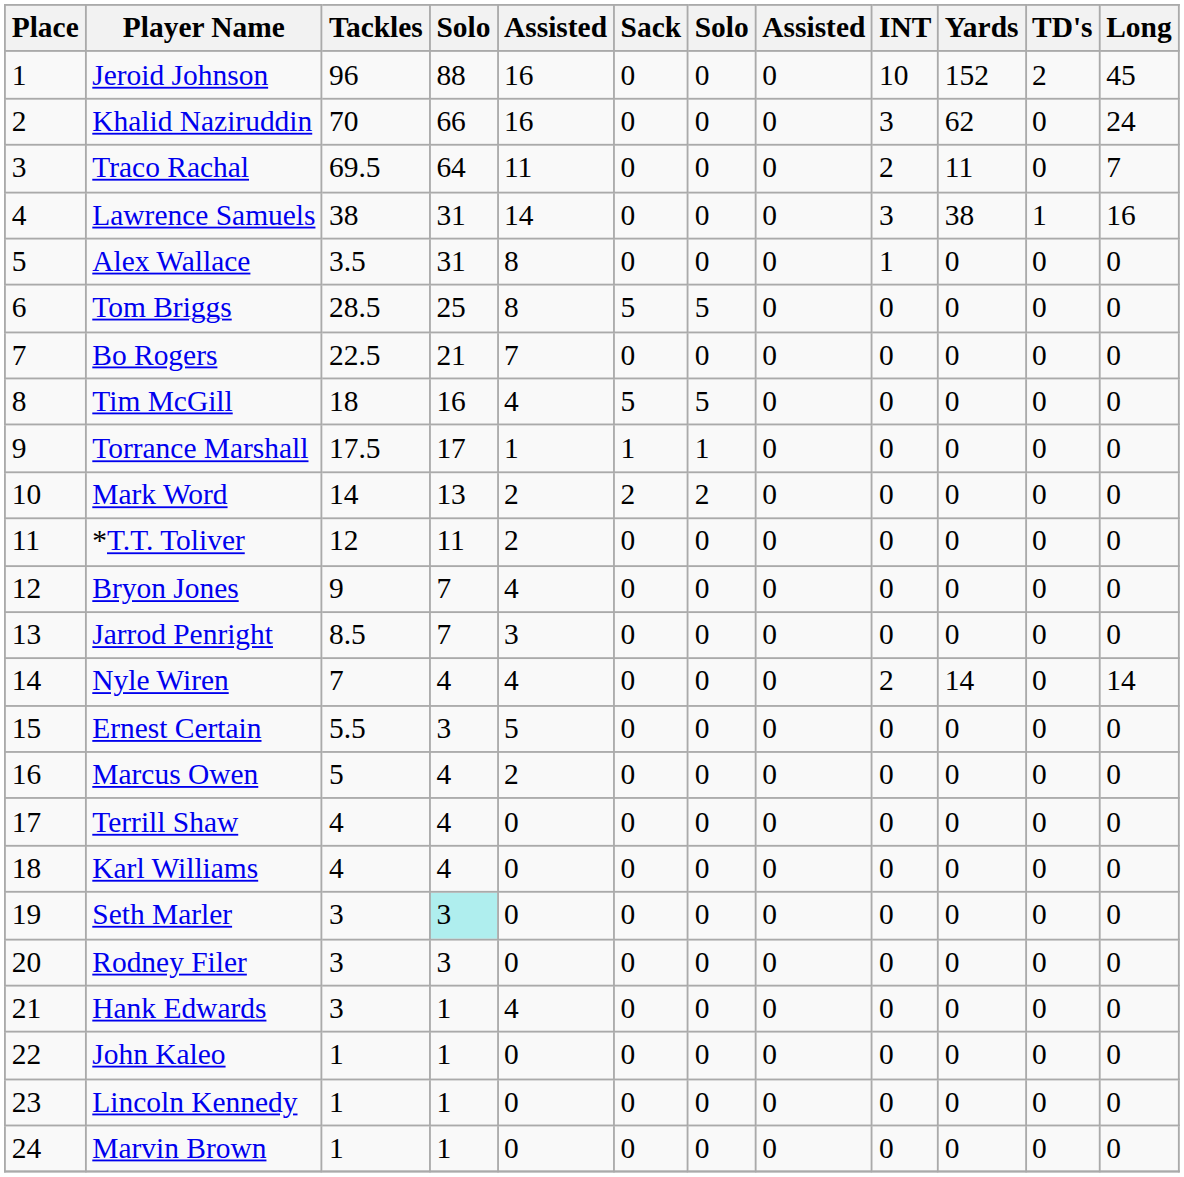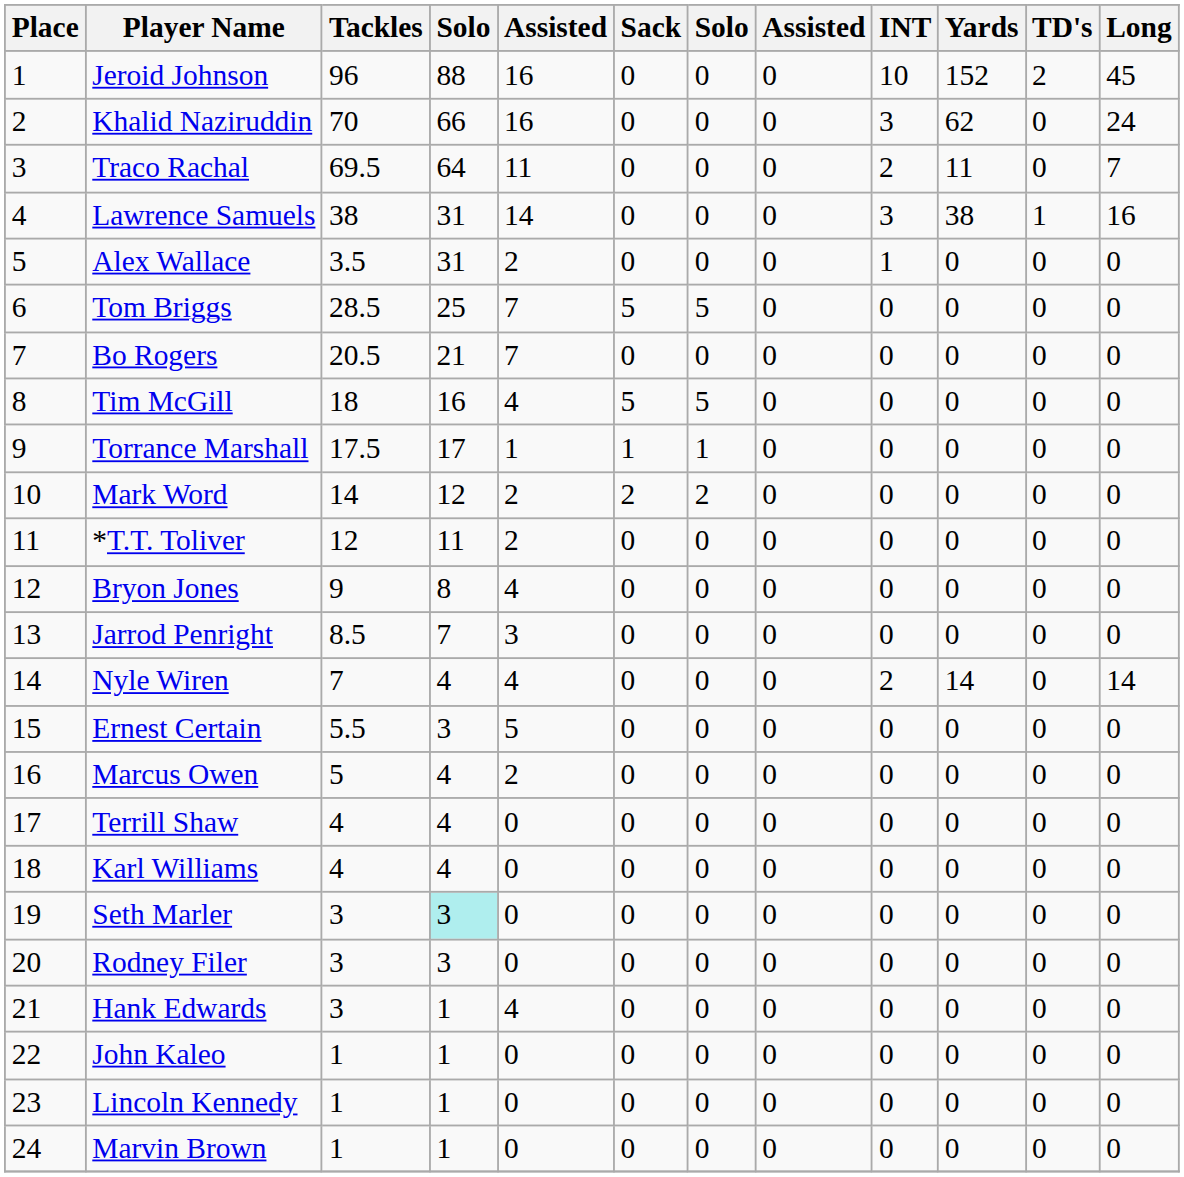 <table class="wikitable">
 <tr>
 <th>Place</th>
 <th>Player Name</th>
 <th>Tackles</th>
 <th>Solo</th>
 <th>Assisted</th>
 <th>Sack</th>
 <th>Solo</th>
 <th>Assisted</th>
 <th>INT</th>
 <th>Yards</th>
 <th>TD's</th>
 <th>Long</th>
 </tr>
 <tr>
 <td>1</td>
 <td><a href='#'>Jeroid Johnson</a></td>
 <td>96</td>
 <td>88</td>
 <td>16</td>
 <td>0</td>
 <td>0</td>
 <td>0</td>
 <td>10</td>
 <td>152</td>
 <td>2</td>
 <td>45</td>
 </tr>
 <tr>
 <td>2</td>
 <td><a href='#'>Khalid Naziruddin</a></td>
 <td>70</td>
 <td>66</td>
 <td>16</td>
 <td>0</td>
 <td>0</td>
 <td>0</td>
 <td>3</td>
 <td>62</td>
 <td>0</td>
 <td>24</td>
 </tr>
 <tr>
 <td>3</td>
 <td><a href='#'>Traco Rachal</a></td>
 <td>69.5</td>
 <td>64</td>
 <td>11</td>
 <td>0</td>
 <td>0</td>
 <td>0</td>
 <td>2</td>
 <td>11</td>
 <td>0</td>
 <td>7</td>
 </tr>
 <tr>
 <td>4</td>
 <td><a href='#'>Lawrence Samuels</a></td>
 <td>38</td>
 <td>31</td>
 <td>14</td>
 <td>0</td>
 <td>0</td>
 <td>0</td>
 <td>3</td>
 <td>38</td>
 <td>1</td>
 <td>16</td>
 </tr>
 <tr>
 <td>5</td>
 <td><a href='#'>Alex Wallace</a></td>
 <td>3.5</td>
 <td>31</td>
-<td>8</td>
+<td>2</td>
 <td>0</td>
 <td>0</td>
 <td>0</td>
 <td>1</td>
 <td>0</td>
 <td>0</td>
 <td>0</td>
 </tr>
 <tr>
 <td>6</td>
 <td><a href='#'>Tom Briggs</a></td>
 <td>28.5</td>
 <td>25</td>
-<td>8</td>
+<td>7</td>
 <td>5</td>
 <td>5</td>
 <td>0</td>
 <td>0</td>
 <td>0</td>
 <td>0</td>
 <td>0</td>
 </tr>
 <tr>
 <td>7</td>
 <td><a href='#'>Bo Rogers</a></td>
-<td>22.5</td>
+<td>20.5</td>
 <td>21</td>
 <td>7</td>
 <td>0</td>
 <td>0</td>
 <td>0</td>
 <td>0</td>
 <td>0</td>
 <td>0</td>
 <td>0</td>
 </tr>
 <tr>
 <td>8</td>
 <td><a href='#'>Tim McGill</a></td>
 <td>18</td>
 <td>16</td>
 <td>4</td>
 <td>5</td>
 <td>5</td>
 <td>0</td>
 <td>0</td>
 <td>0</td>
 <td>0</td>
 <td>0</td>
 </tr>
 <tr>
 <td>9</td>
 <td><a href='#'>Torrance Marshall</a></td>
 <td>17.5</td>
 <td>17</td>
 <td>1</td>
 <td>1</td>
 <td>1</td>
 <td>0</td>
 <td>0</td>
 <td>0</td>
 <td>0</td>
 <td>0</td>
 </tr>
 <tr>
 <td>10</td>
 <td><a href='#'>Mark Word</a></td>
 <td>14</td>
-<td>13</td>
+<td>12</td>
 <td>2</td>
 <td>2</td>
 <td>2</td>
 <td>0</td>
 <td>0</td>
 <td>0</td>
 <td>0</td>
 <td>0</td>
 </tr>
 <tr>
 <td>11</td>
 <td>*<a href='#'>T.T. Toliver</a></td>
 <td>12</td>
 <td>11</td>
 <td>2</td>
 <td>0</td>
 <td>0</td>
 <td>0</td>
 <td>0</td>
 <td>0</td>
 <td>0</td>
 <td>0</td>
 </tr>
 <tr>
 <td>12</td>
 <td><a href='#'>Bryon Jones</a></td>
 <td>9</td>
-<td>7</td>
+<td>8</td>
 <td>4</td>
 <td>0</td>
 <td>0</td>
 <td>0</td>
 <td>0</td>
 <td>0</td>
 <td>0</td>
 <td>0</td>
 </tr>
 <tr>
 <td>13</td>
 <td><a href='#'>Jarrod Penright</a></td>
 <td>8.5</td>
 <td>7</td>
 <td>3</td>
 <td>0</td>
 <td>0</td>
 <td>0</td>
 <td>0</td>
 <td>0</td>
 <td>0</td>
 <td>0</td>
 </tr>
 <tr>
 <td>14</td>
 <td><a href='#'>Nyle Wiren</a></td>
 <td>7</td>
 <td>4</td>
 <td>4</td>
 <td>0</td>
 <td>0</td>
 <td>0</td>
 <td>2</td>
 <td>14</td>
 <td>0</td>
 <td>14</td>
 </tr>
 <tr>
 <td>15</td>
 <td><a href='#'>Ernest Certain</a></td>
 <td>5.5</td>
 <td>3</td>
 <td>5</td>
 <td>0</td>
 <td>0</td>
 <td>0</td>
 <td>0</td>
 <td>0</td>
 <td>0</td>
 <td>0</td>
 </tr>
 <tr>
 <td>16</td>
 <td><a href='#'>Marcus Owen</a></td>
 <td>5</td>
 <td>4</td>
 <td>2</td>
 <td>0</td>
 <td>0</td>
 <td>0</td>
 <td>0</td>
 <td>0</td>
 <td>0</td>
 <td>0</td>
 </tr>
 <tr>
 <td>17</td>
 <td><a href='#'>Terrill Shaw</a></td>
 <td>4</td>
 <td>4</td>
 <td>0</td>
 <td>0</td>
 <td>0</td>
 <td>0</td>
 <td>0</td>
 <td>0</td>
 <td>0</td>
 <td>0</td>
 </tr>
 <tr>
 <td>18</td>
 <td><a href='#'>Karl Williams</a></td>
 <td>4</td>
 <td>4</td>
 <td>0</td>
 <td>0</td>
 <td>0</td>
 <td>0</td>
 <td>0</td>
 <td>0</td>
 <td>0</td>
 <td>0</td>
 </tr>
 <tr>
 <td>19</td>
 <td><a href='#'>Seth Marler</a></td>
 <td>3</td>
 <td style="background: paleturquoise;">3</td>
 <td>0</td>
 <td>0</td>
 <td>0</td>
 <td>0</td>
 <td>0</td>
 <td>0</td>
 <td>0</td>
 <td>0</td>
 </tr>
 <tr>
 <td>20</td>
 <td><a href='#'>Rodney Filer</a></td>
 <td>3</td>
 <td>3</td>
 <td>0</td>
 <td>0</td>
 <td>0</td>
 <td>0</td>
 <td>0</td>
 <td>0</td>
 <td>0</td>
 <td>0</td>
 </tr>
 <tr>
 <td>21</td>
 <td><a href='#'>Hank Edwards</a></td>
 <td>3</td>
 <td>1</td>
 <td>4</td>
 <td>0</td>
 <td>0</td>
 <td>0</td>
 <td>0</td>
 <td>0</td>
 <td>0</td>
 <td>0</td>
 </tr>
 <tr>
 <td>22</td>
 <td><a href='#'>John Kaleo</a></td>
 <td>1</td>
 <td>1</td>
 <td>0</td>
 <td>0</td>
 <td>0</td>
 <td>0</td>
 <td>0</td>
 <td>0</td>
 <td>0</td>
 <td>0</td>
 </tr>
 <tr>
 <td>23</td>
 <td><a href='#'>Lincoln Kennedy</a></td>
 <td>1</td>
 <td>1</td>
 <td>0</td>
 <td>0</td>
 <td>0</td>
 <td>0</td>
 <td>0</td>
 <td>0</td>
 <td>0</td>
 <td>0</td>
 </tr>
 <tr>
 <td>24</td>
 <td><a href='#'>Marvin Brown</a></td>
 <td>1</td>
 <td>1</td>
 <td>0</td>
 <td>0</td>
 <td>0</td>
 <td>0</td>
 <td>0</td>
 <td>0</td>
 <td>0</td>
 <td>0</td>
 </tr>
 <tr>
 </tr>
 </table>
